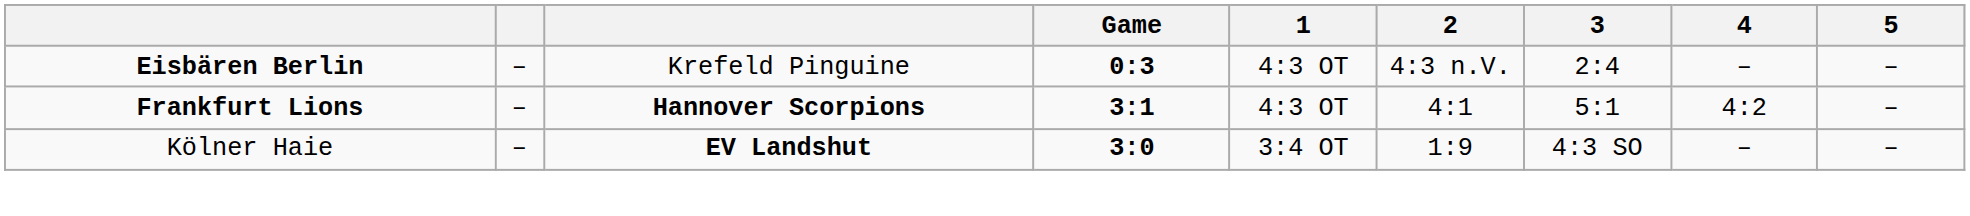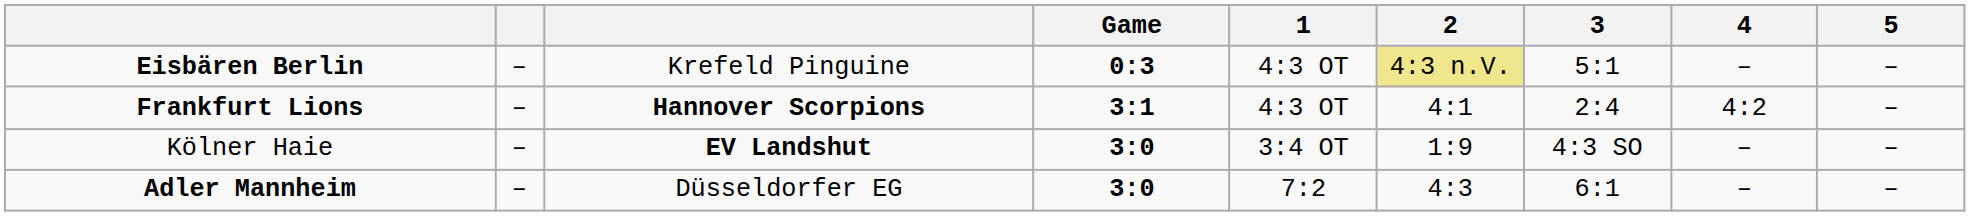 <table class="wikitable" width="80%">
 <tr style="background-color:#c0c0c0;">
 <th style="width:25%;"></th>
 <th style="width:2.5%;"></th>
 <th style="width:25%;"></th>
 <th style="width:10%;">Game</th>
 <th style="width:7.5%;">1</th>
 <th style="width:7.5%;">2</th>
 <th style="width:7.5%;">3</th>
 <th style="width:7.5%;">4</th>
 <th style="width:7.5%;">5</th>
 </tr>
 <tr align="center">
 <td><strong>Eisbären Berlin</strong></td>
 <td>–</td>
 <td>Krefeld Pinguine</td>
 <td><strong>0:3</strong></td>
 <td>4:3 OT</td>
-<td>4:3 n.V.</td>
-<td>2:4</td>
+<td style="background: khaki;">4:3 n.V.</td>
+<td>5:1</td>
 <td>–</td>
 <td>–</td>
 </tr>
 <tr align="center">
 <td><strong>Frankfurt Lions</strong></td>
 <td>–</td>
 <td><strong>Hannover Scorpions</strong></td>
 <td><strong>3:1</strong></td>
 <td>4:3 OT</td>
 <td>4:1</td>
-<td>5:1</td>
+<td>2:4</td>
 <td>4:2</td>
 <td>–</td>
 </tr>
 <tr align="center">
 <td>Kölner Haie</td>
 <td>–</td>
 <td><strong>EV Landshut</strong></td>
 <td><strong>3:0</strong></td>
 <td>3:4 OT</td>
 <td>1:9</td>
 <td>4:3 SO</td>
 <td>–</td>
 <td>–</td>
 </tr>
+<tr align="center">
+<td><strong>Adler Mannheim</strong></td>
+<td>–</td>
+<td>Düsseldorfer EG</td>
+<td><strong>3:0</strong></td>
+<td>7:2</td>
+<td>4:3</td>
+<td>6:1</td>
+<td>–</td>
+<td>–</td>
+</tr>
 </table>
